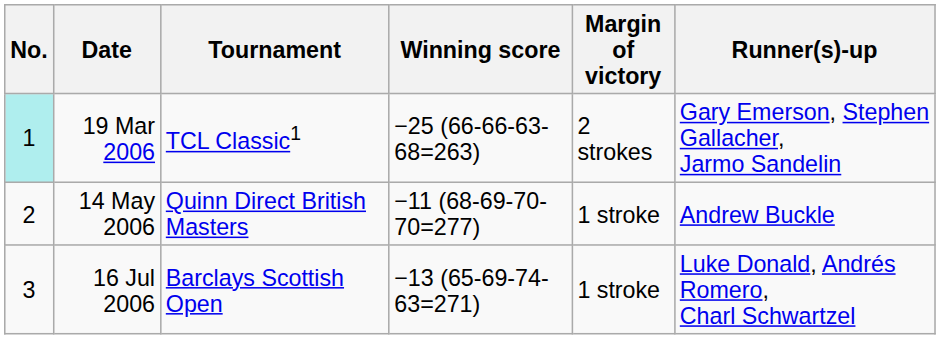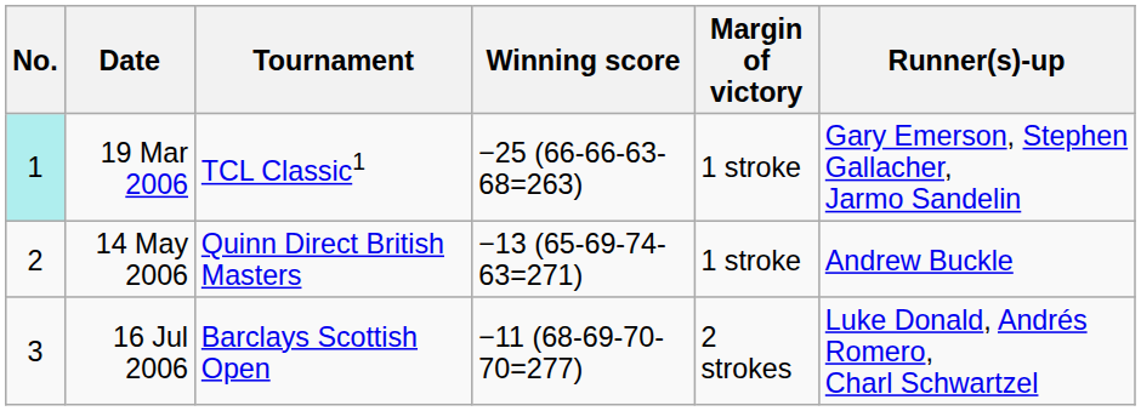 <table class="wikitable" style="font-size:95%;">
 <tr>
 <th>No.</th>
 <th>Date</th>
 <th>Tournament</th>
 <th>Winning score</th>
 <th>Margin of<br>victory</th>
 <th>Runner(s)-up</th>
 </tr>
 <tr>
 <td align=center style="background: paleturquoise;">1</td>
 <td align=right>19 Mar <a href='#'>2006</a></td>
 <td><a href='#'>TCL Classic</a><sup>1</sup></td>
 <td>−25 (66-66-63-68=263)</td>
-<td>2 strokes</td>
+<td>1 stroke</td>
 <td> <a href='#'>Gary Emerson</a>,  <a href='#'>Stephen Gallacher</a>,<br> <a href='#'>Jarmo Sandelin</a></td>
 </tr>
 <tr>
 <td align=center>2</td>
 <td align=right>14 May 2006</td>
 <td><a href='#'>Quinn Direct British Masters</a></td>
-<td>−11 (68-69-70-70=277)</td>
+<td>−13 (65-69-74-63=271)</td>
 <td>1 stroke</td>
 <td> <a href='#'>Andrew Buckle</a></td>
 </tr>
 <tr>
 <td align=center>3</td>
 <td align=right>16 Jul 2006</td>
 <td><a href='#'>Barclays Scottish Open</a></td>
-<td>−13 (65-69-74-63=271)</td>
-<td>1 stroke</td>
+<td>−11 (68-69-70-70=277)</td>
+<td>2 strokes</td>
 <td> <a href='#'>Luke Donald</a>,  <a href='#'>Andrés Romero</a>,<br> <a href='#'>Charl Schwartzel</a></td>
 </tr>
 </table>
